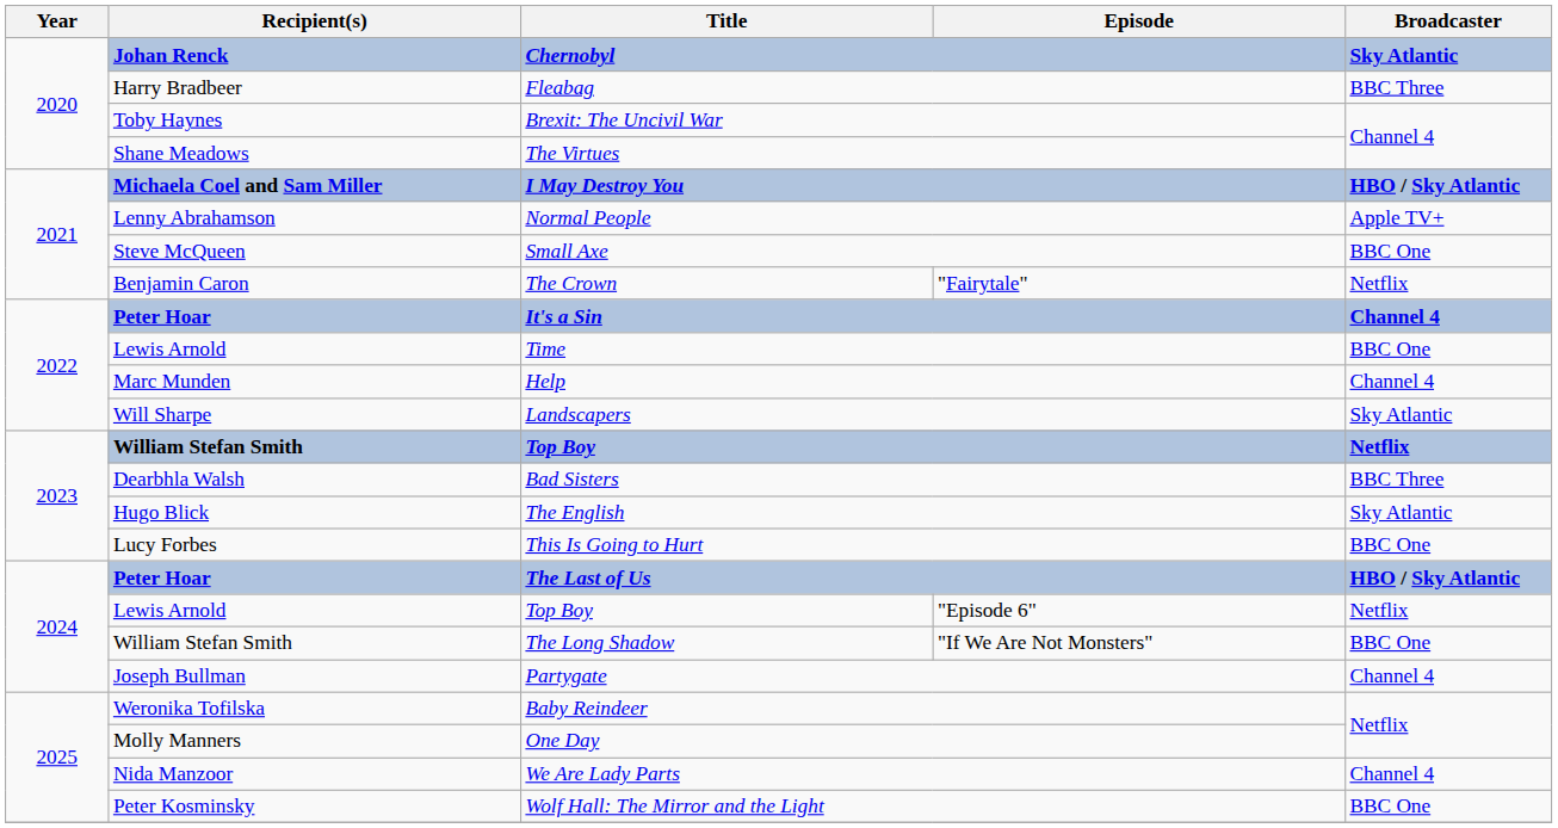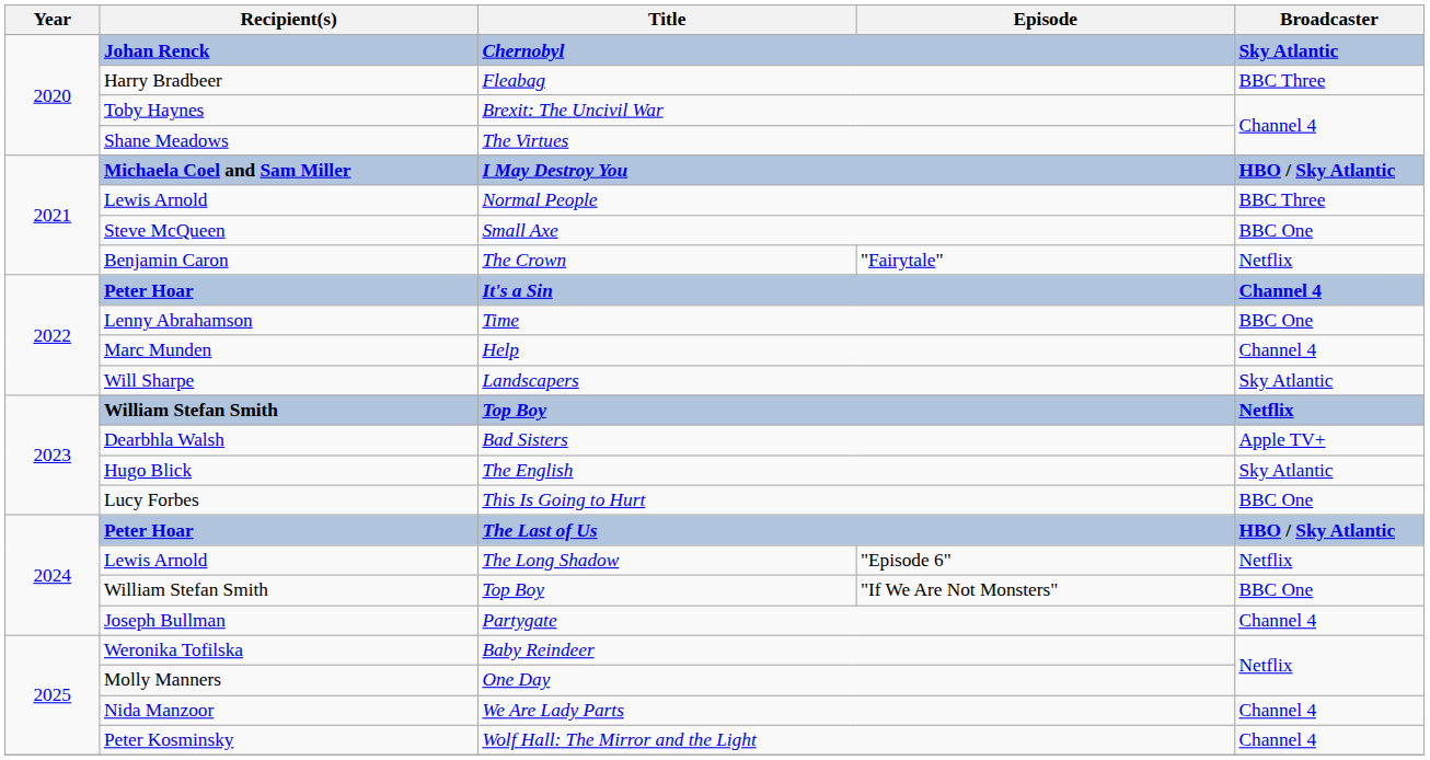 <table class="wikitable" width="95%">
 <tr>
 <th width=5%>Year</th>
 <th width=20%><strong>Recipient(s)</strong></th>
 <th width=20%>Title</th>
 <th width=20%>Episode</th>
 <th width=10%><strong>Broadcaster</strong></th>
 </tr>
 <tr>
 <td rowspan="4" style="text-align:center;"><a href='#'>2020</a><br></td>
 <td style="background:#B0C4DE;"><strong><a href='#'>Johan Renck</a></strong></td>
 <td colspan="2" style="background:#B0C4DE;"><strong><em><a href='#'>Chernobyl</a></em></strong></td>
 <td style="background:#B0C4DE;"><strong><a href='#'>Sky Atlantic</a></strong></td>
 </tr>
 <tr>
 <td>Harry Bradbeer</td>
 <td colspan="2"><em><a href='#'>Fleabag</a></em></td>
 <td><a href='#'>BBC Three</a></td>
 </tr>
 <tr>
 <td><a href='#'>Toby Haynes</a></td>
 <td colspan="2"><em><a href='#'>Brexit: The Uncivil War</a></em></td>
 <td rowspan="2"><a href='#'>Channel 4</a></td>
 </tr>
 <tr>
 <td><a href='#'>Shane Meadows</a></td>
 <td colspan="2"><em><a href='#'>The Virtues</a></em></td>
 </tr>
 <tr>
 <td rowspan="4" style="text-align:center;"><a href='#'>2021</a><br></td>
 <td style="background:#B0C4DE;"><strong><a href='#'>Michaela Coel</a> and <a href='#'>Sam Miller</a></strong></td>
 <td style="background:#B0C4DE;" colspan="2"><strong><em><a href='#'>I May Destroy You</a></em></strong></td>
 <td style="background:#B0C4DE;"><strong><a href='#'>HBO</a> / <a href='#'>Sky Atlantic</a></strong></td>
 </tr>
 <tr>
-<td><a href='#'>Lenny Abrahamson</a></td>
+<td><a href='#'>Lewis Arnold</a></td>
 <td colspan="2"><em><a href='#'>Normal People</a></em></td>
-<td><a href='#'>Apple TV+</a></td>
+<td><a href='#'>BBC Three</a></td>
 </tr>
 <tr>
 <td><a href='#'>Steve McQueen</a></td>
 <td colspan="2"><em><a href='#'>Small Axe</a></em></td>
 <td><a href='#'>BBC One</a></td>
 </tr>
 <tr>
 <td><a href='#'>Benjamin Caron</a></td>
 <td><em><a href='#'>The Crown</a></em></td>
 <td>"<a href='#'>Fairytale</a>"</td>
 <td><a href='#'>Netflix</a></td>
 </tr>
 <tr>
 <td rowspan="4" style="text-align:center;"><a href='#'>2022</a><br></td>
 <td style="background:#B0C4DE;"><strong><a href='#'>Peter Hoar</a></strong></td>
 <td style="background:#B0C4DE;" colspan="2"><strong><em><a href='#'>It's a Sin</a></em></strong></td>
 <td style="background:#B0C4DE;"><strong><a href='#'>Channel 4</a></strong></td>
 </tr>
 <tr>
-<td><a href='#'>Lewis Arnold</a></td>
+<td><a href='#'>Lenny Abrahamson</a></td>
 <td colspan="2"><em><a href='#'>Time</a></em></td>
 <td><a href='#'>BBC One</a></td>
 </tr>
 <tr>
 <td><a href='#'>Marc Munden</a></td>
 <td colspan="2"><em><a href='#'>Help</a></em></td>
 <td><a href='#'>Channel 4</a></td>
 </tr>
 <tr>
 <td><a href='#'>Will Sharpe</a></td>
 <td colspan="2"><em><a href='#'>Landscapers</a></em></td>
 <td><a href='#'>Sky Atlantic</a></td>
 </tr>
 <tr>
 <td rowspan="4" style="text-align:center;"><a href='#'>2023</a><br></td>
 <td style="background:#B0C4DE;"><strong>William Stefan Smith</strong></td>
 <td style="background:#B0C4DE;" colspan="2"><strong><em><a href='#'>Top Boy</a></em></strong></td>
 <td style="background:#B0C4DE;"><strong><a href='#'>Netflix</a></strong></td>
 </tr>
 <tr>
 <td><a href='#'>Dearbhla Walsh</a></td>
 <td colspan="2"><em><a href='#'>Bad Sisters</a></em></td>
-<td><a href='#'>BBC Three</a></td>
+<td><a href='#'>Apple TV+</a></td>
 </tr>
 <tr>
 <td><a href='#'>Hugo Blick</a></td>
 <td colspan="2"><em><a href='#'>The English</a></em></td>
 <td><a href='#'>Sky Atlantic</a></td>
 </tr>
 <tr>
 <td>Lucy Forbes</td>
 <td colspan="2"><em><a href='#'>This Is Going to Hurt</a></em></td>
 <td><a href='#'>BBC One</a></td>
 </tr>
 <tr>
 <td rowspan="4" style="text-align:center;"><a href='#'>2024</a><br></td>
 <td style="background:#B0C4DE;"><strong><a href='#'>Peter Hoar</a></strong></td>
 <td style="background:#B0C4DE;" colspan="2"><strong><em><a href='#'>The Last of Us</a></em></strong></td>
 <td style="background:#B0C4DE;"><strong><a href='#'>HBO</a> / <a href='#'>Sky Atlantic</a></strong></td>
 </tr>
 <tr>
 <td><a href='#'>Lewis Arnold</a></td>
-<td><em><a href='#'>Top Boy</a></em></td>
+<td><em><a href='#'>The Long Shadow</a></em></td>
 <td>"Episode 6"</td>
 <td><a href='#'>Netflix</a></td>
 </tr>
 <tr>
 <td>William Stefan Smith</td>
-<td><em><a href='#'>The Long Shadow</a></em></td>
+<td><em><a href='#'>Top Boy</a></em></td>
 <td>"If We Are Not Monsters"</td>
 <td><a href='#'>BBC One</a></td>
 </tr>
 <tr>
 <td><a href='#'>Joseph Bullman</a></td>
 <td colspan="2"><em><a href='#'>Partygate</a></em></td>
 <td><a href='#'>Channel 4</a></td>
 </tr>
 <tr>
 <td rowspan="4" style="text-align:center;"><a href='#'>2025</a><br></td>
 <td><a href='#'>Weronika Tofilska</a></td>
 <td colspan="2"><em><a href='#'>Baby Reindeer</a></em></td>
 <td rowspan="2"><a href='#'>Netflix</a></td>
 </tr>
 <tr>
 <td>Molly Manners</td>
 <td colspan="2"><em><a href='#'>One Day</a></em></td>
 </tr>
 <tr>
 <td><a href='#'>Nida Manzoor</a></td>
 <td colspan="2"><em><a href='#'>We Are Lady Parts</a></em></td>
 <td><a href='#'>Channel 4</a></td>
 </tr>
 <tr>
 <td><a href='#'>Peter Kosminsky</a></td>
 <td colspan="2"><em><a href='#'>Wolf Hall: The Mirror and the Light</a></em></td>
-<td><a href='#'>BBC One</a></td>
+<td><a href='#'>Channel 4</a></td>
 </tr>
 <tr>
 </tr>
 </table>
